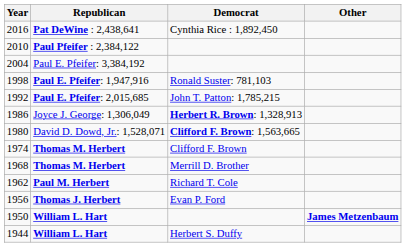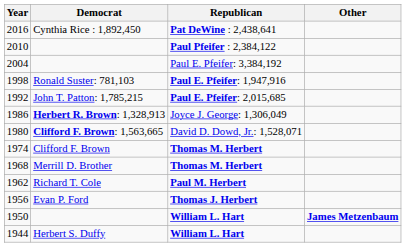 <table class="wikitable">
 <tr>
 <th>Year</th>
+<th>Democrat</th>
 <th>Republican</th>
-<th>Democrat</th>
 <th>Other</th>
 </tr>
 <tr>
 <td>2016</td>
+<td>Cynthia Rice : 1,892,450</td>
 <td><strong><a href='#'>Pat DeWine</a></strong> : 2,438,641</td>
-<td>Cynthia Rice : 1,892,450</td>
 <td> </td>
 </tr>
 <tr>
 <td>2010</td>
+<td> </td>
 <td><strong><a href='#'>Paul Pfeifer</a></strong> : 2,384,122</td>
-<td> </td>
 <td> </td>
 </tr>
 <tr>
 <td>2004</td>
+<td> </td>
 <td><a href='#'>Paul E. Pfeifer</a>: 3,384,192</td>
-<td> </td>
 <td> </td>
 </tr>
 <tr>
 <td>1998</td>
+<td><a href='#'>Ronald Suster</a>: 781,103</td>
 <td><strong><a href='#'>Paul E. Pfeifer</a></strong>: 1,947,916</td>
-<td><a href='#'>Ronald Suster</a>: 781,103</td>
 <td> </td>
 </tr>
 <tr>
 <td>1992</td>
+<td><a href='#'>John T. Patton</a>: 1,785,215</td>
 <td><strong><a href='#'>Paul E. Pfeifer</a></strong>: 2,015,685</td>
-<td><a href='#'>John T. Patton</a>: 1,785,215</td>
 <td> </td>
 </tr>
 <tr>
 <td>1986</td>
+<td><strong><a href='#'>Herbert R. Brown</a></strong>: 1,328,913</td>
 <td><a href='#'>Joyce J. George</a>: 1,306,049</td>
-<td><strong><a href='#'>Herbert R. Brown</a></strong>: 1,328,913</td>
 <td> </td>
 </tr>
 <tr>
 <td>1980</td>
+<td><strong><a href='#'>Clifford F. Brown</a></strong>: 1,563,665</td>
 <td><a href='#'>David D. Dowd, Jr.</a>: 1,528,071</td>
-<td><strong><a href='#'>Clifford F. Brown</a></strong>: 1,563,665</td>
 <td> </td>
 </tr>
 <tr>
 <td>1974</td>
+<td><a href='#'>Clifford F. Brown</a></td>
 <td><strong><a href='#'>Thomas M. Herbert</a></strong></td>
-<td><a href='#'>Clifford F. Brown</a></td>
 <td> </td>
 </tr>
 <tr>
 <td>1968</td>
+<td><a href='#'>Merrill D. Brother</a></td>
 <td><strong><a href='#'>Thomas M. Herbert</a></strong></td>
-<td><a href='#'>Merrill D. Brother</a></td>
 <td> </td>
 </tr>
 <tr>
 <td>1962</td>
+<td><a href='#'>Richard T. Cole</a></td>
 <td><strong><a href='#'>Paul M. Herbert</a></strong></td>
-<td><a href='#'>Richard T. Cole</a></td>
 <td> </td>
 </tr>
 <tr>
 <td>1956</td>
+<td><a href='#'>Evan P. Ford</a></td>
 <td><strong><a href='#'>Thomas J. Herbert</a></strong></td>
-<td><a href='#'>Evan P. Ford</a></td>
 <td> </td>
 </tr>
 <tr>
 <td>1950</td>
+<td> </td>
 <td><strong><a href='#'>William L. Hart</a></strong></td>
-<td> </td>
 <td><strong><a href='#'>James Metzenbaum</a></strong></td>
 </tr>
 <tr>
 <td>1944</td>
+<td><a href='#'>Herbert S. Duffy</a></td>
 <td><strong><a href='#'>William L. Hart</a></strong></td>
-<td><a href='#'>Herbert S. Duffy</a></td>
 <td> </td>
 </tr>
 </table>
